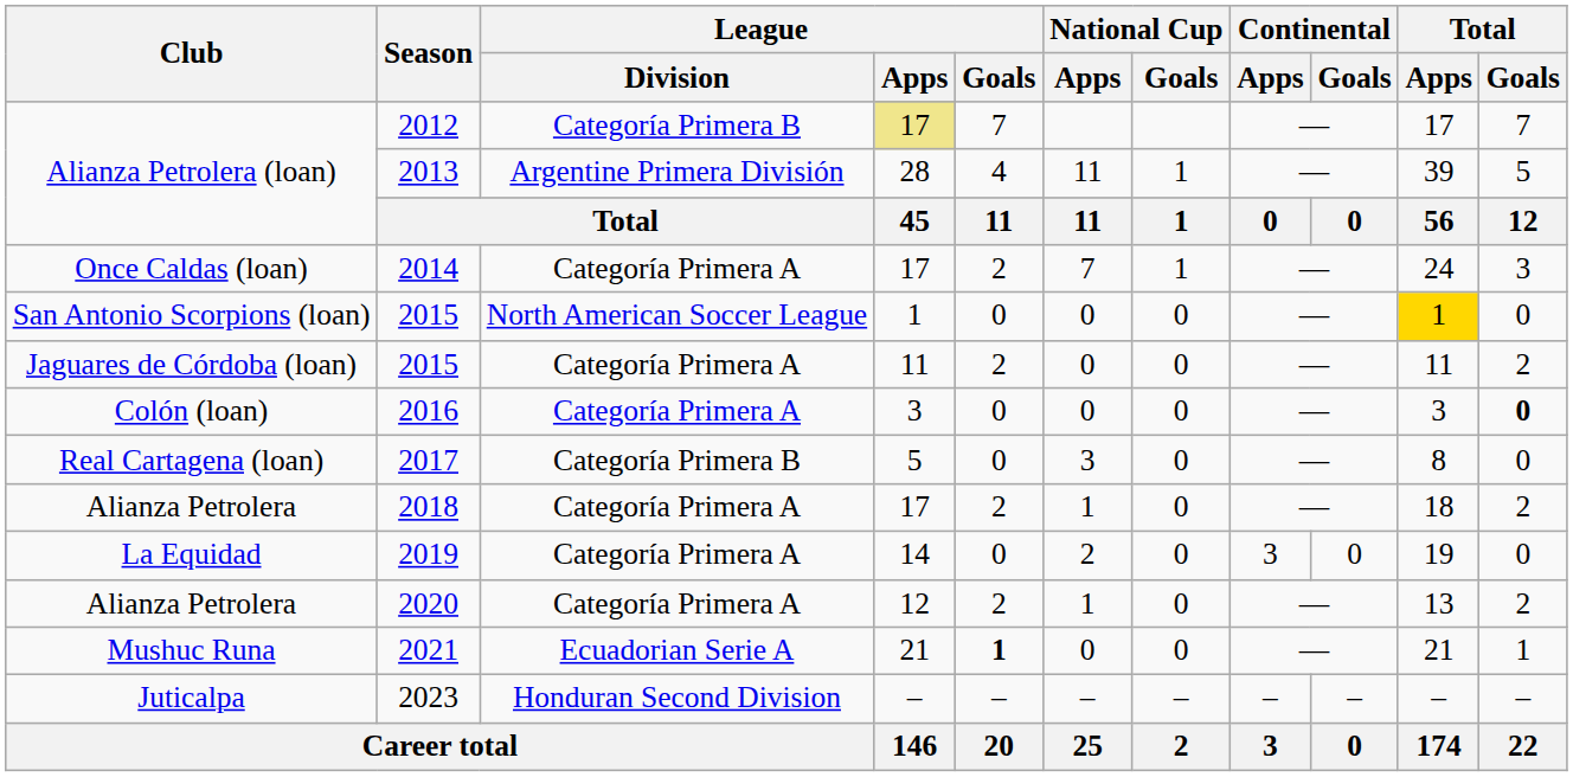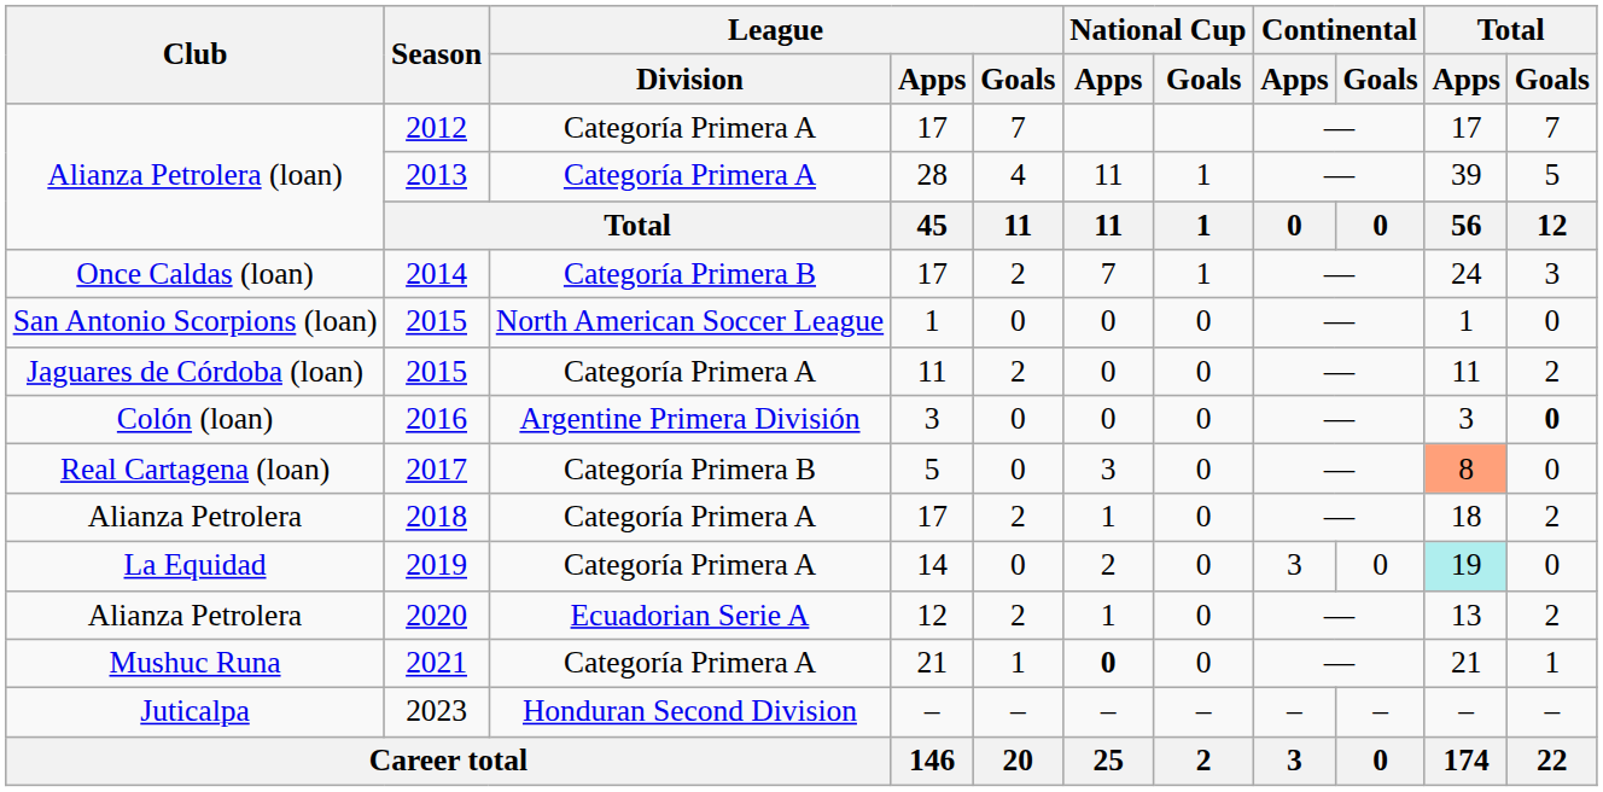 <table class="wikitable", style="text-align:center">
 <tr>
 <th rowspan="2">Club</th>
 <th rowspan="2">Season</th>
 <th colspan="3">League</th>
 <th colspan="2">National Cup</th>
 <th colspan="2">Continental</th>
 <th colspan="2">Total</th>
 </tr>
 <tr>
 <th>Division</th>
 <th>Apps</th>
 <th>Goals</th>
 <th>Apps</th>
 <th>Goals</th>
 <th>Apps</th>
 <th>Goals</th>
 <th>Apps</th>
 <th>Goals</th>
 </tr>
 <tr>
 <td rowspan="3"><a href='#'>Alianza Petrolera</a> (loan)</td>
 <td><a href='#'>2012</a></td>
-<td><a href='#'>Categoría Primera B</a></td>
-<td style="background: khaki;">17</td>
+<td>Categoría Primera A</td>
+<td>17</td>
 <td>7</td>
 <td></td>
 <td></td>
 <td colspan="2">—</td>
 <td>17</td>
 <td>7</td>
 </tr>
 <tr>
 <td><a href='#'>2013</a></td>
-<td><a href='#'>Argentine Primera División</a></td>
+<td><a href='#'>Categoría Primera A</a></td>
 <td>28</td>
 <td>4</td>
 <td>11</td>
 <td>1</td>
 <td colspan="2">—</td>
 <td>39</td>
 <td>5</td>
 </tr>
 <tr>
 <th colspan="2">Total</th>
 <th>45</th>
 <th>11</th>
 <th>11</th>
 <th>1</th>
 <th>0</th>
 <th>0</th>
 <th>56</th>
 <th>12</th>
 </tr>
 <tr>
 <td><a href='#'>Once Caldas</a> (loan)</td>
 <td><a href='#'>2014</a></td>
-<td>Categoría Primera A</td>
+<td><a href='#'>Categoría Primera B</a></td>
 <td>17</td>
 <td>2</td>
 <td>7</td>
 <td>1</td>
 <td colspan="2">—</td>
 <td>24</td>
 <td>3</td>
 </tr>
 <tr>
 <td><a href='#'>San Antonio Scorpions</a> (loan)</td>
 <td><a href='#'>2015</a></td>
 <td><a href='#'>North American Soccer League</a></td>
 <td>1</td>
 <td>0</td>
 <td>0</td>
 <td>0</td>
 <td colspan="2">—</td>
-<td style="background: gold;">1</td>
+<td>1</td>
 <td>0</td>
 </tr>
 <tr>
 <td><a href='#'>Jaguares de Córdoba</a> (loan)</td>
 <td><a href='#'>2015</a></td>
 <td>Categoría Primera A</td>
 <td>11</td>
 <td>2</td>
 <td>0</td>
 <td>0</td>
 <td colspan="2">—</td>
 <td>11</td>
 <td>2</td>
 </tr>
 <tr>
 <td><a href='#'>Colón</a> (loan)</td>
 <td><a href='#'>2016</a></td>
-<td><a href='#'>Categoría Primera A</a></td>
+<td><a href='#'>Argentine Primera División</a></td>
 <td>3</td>
 <td>0</td>
 <td>0</td>
 <td>0</td>
 <td colspan="2">—</td>
 <td>3</td>
 <td><strong>0</strong></td>
 </tr>
 <tr>
 <td><a href='#'>Real Cartagena</a> (loan)</td>
 <td><a href='#'>2017</a></td>
 <td>Categoría Primera B</td>
 <td>5</td>
 <td>0</td>
 <td>3</td>
 <td>0</td>
 <td colspan="2">—</td>
-<td>8</td>
+<td style="background: lightsalmon;">8</td>
 <td>0</td>
 </tr>
 <tr>
 <td>Alianza Petrolera</td>
 <td><a href='#'>2018</a></td>
 <td>Categoría Primera A</td>
 <td>17</td>
 <td>2</td>
 <td>1</td>
 <td>0</td>
 <td colspan="2">—</td>
 <td>18</td>
 <td>2</td>
 </tr>
 <tr>
 <td><a href='#'>La Equidad</a></td>
 <td><a href='#'>2019</a></td>
 <td>Categoría Primera A</td>
 <td>14</td>
 <td>0</td>
 <td>2</td>
 <td>0</td>
 <td>3</td>
 <td>0</td>
-<td>19</td>
+<td style="background: paleturquoise;">19</td>
 <td>0</td>
 </tr>
 <tr>
 <td>Alianza Petrolera</td>
 <td><a href='#'>2020</a></td>
-<td>Categoría Primera A</td>
+<td><a href='#'>Ecuadorian Serie A</a></td>
 <td>12</td>
 <td>2</td>
 <td>1</td>
 <td>0</td>
 <td colspan="2">—</td>
 <td>13</td>
 <td>2</td>
 </tr>
 <tr>
 <td><a href='#'>Mushuc Runa</a></td>
 <td><a href='#'>2021</a></td>
-<td><a href='#'>Ecuadorian Serie A</a></td>
+<td>Categoría Primera A</td>
 <td>21</td>
-<td><strong>1</strong></td>
-<td>0</td>
+<td>1</td>
+<td><strong>0</strong></td>
 <td>0</td>
 <td colspan="2">—</td>
 <td>21</td>
 <td>1</td>
 </tr>
 <tr>
 <td><a href='#'>Juticalpa</a></td>
 <td>2023</td>
 <td><a href='#'>Honduran Second Division</a></td>
 <td>–</td>
 <td>–</td>
 <td>–</td>
 <td>–</td>
 <td>–</td>
 <td>–</td>
 <td>–</td>
 <td>–</td>
 </tr>
 <tr>
 <th colspan="3">Career total</th>
 <th>146</th>
 <th>20</th>
 <th>25</th>
 <th>2</th>
 <th>3</th>
 <th>0</th>
 <th>174</th>
 <th>22</th>
 </tr>
 </table>
